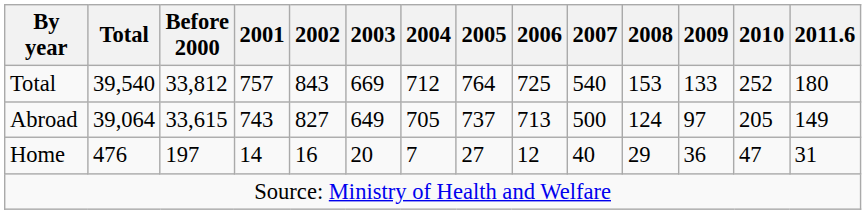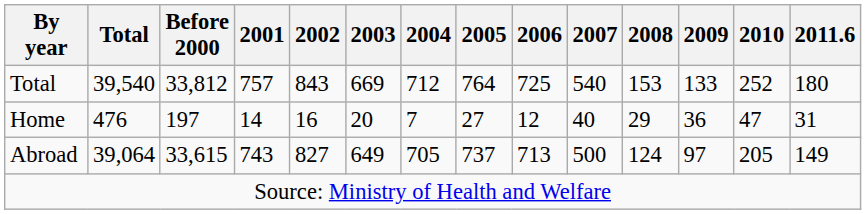 <table class="wikitable">
 <tr>
 <th>By year</th>
 <th>Total</th>
 <th>Before<br> 2000</th>
 <th>2001</th>
 <th>2002</th>
 <th>2003</th>
 <th>2004</th>
 <th>2005</th>
 <th>2006</th>
 <th>2007</th>
 <th>2008</th>
 <th>2009</th>
 <th>2010</th>
 <th>2011.6</th>
 </tr>
 <tr>
 <td>Total</td>
 <td>39,540</td>
 <td>33,812</td>
 <td>757</td>
 <td>843</td>
 <td>669</td>
 <td>712</td>
 <td>764</td>
 <td>725</td>
 <td>540</td>
 <td>153</td>
 <td>133</td>
 <td>252</td>
 <td>180</td>
 </tr>
 <tr>
+<td>Home</td>
+<td>476</td>
+<td>197</td>
+<td>14</td>
+<td>16</td>
+<td>20</td>
+<td>7</td>
+<td>27</td>
+<td>12</td>
+<td>40</td>
+<td>29</td>
+<td>36</td>
+<td>47</td>
+<td>31</td>
+</tr>
+<tr>
 <td>Abroad</td>
 <td>39,064</td>
 <td>33,615</td>
 <td>743</td>
 <td>827</td>
 <td>649</td>
 <td>705</td>
 <td>737</td>
 <td>713</td>
 <td>500</td>
 <td>124</td>
 <td>97</td>
 <td>205</td>
 <td>149</td>
 </tr>
 <tr>
-<td>Home</td>
-<td>476</td>
-<td>197</td>
-<td>14</td>
-<td>16</td>
-<td>20</td>
-<td>7</td>
-<td>27</td>
-<td>12</td>
-<td>40</td>
-<td>29</td>
-<td>36</td>
-<td>47</td>
-<td>31</td>
-</tr>
-<tr>
 <td colspan="14" style="text-align:center">Source: <a href='#'>Ministry of Health and Welfare</a></td>
 </tr>
 </table>
